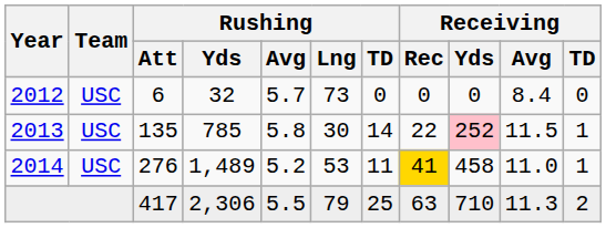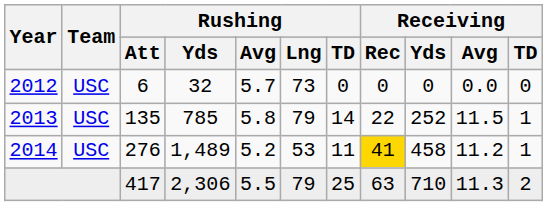 <table class="wikitable" style="text-align:center;">
 <tr>
 <th rowspan="2">Year</th>
 <th rowspan="2">Team</th>
 <th colspan="5">Rushing</th>
 <th colspan="4">Receiving</th>
 </tr>
 <tr>
 <th>Att</th>
 <th>Yds</th>
 <th>Avg</th>
 <th>Lng</th>
 <th>TD</th>
 <th>Rec</th>
 <th>Yds</th>
 <th>Avg</th>
 <th>TD</th>
 </tr>
 <tr>
 <td><a href='#'>2012</a></td>
 <td><a href='#'>USC</a></td>
 <td>6</td>
 <td>32</td>
 <td>5.7</td>
 <td>73</td>
 <td>0</td>
 <td>0</td>
 <td>0</td>
-<td>8.4</td>
+<td>0.0</td>
 <td>0</td>
 </tr>
 <tr>
 <td><a href='#'>2013</a></td>
 <td><a href='#'>USC</a></td>
 <td>135</td>
 <td>785</td>
 <td>5.8</td>
-<td>30</td>
+<td>79</td>
 <td>14</td>
 <td>22</td>
-<td style="background: pink;">252</td>
+<td>252</td>
 <td>11.5</td>
 <td>1</td>
 </tr>
 <tr>
 <td><a href='#'>2014</a></td>
 <td><a href='#'>USC</a></td>
 <td>276</td>
 <td>1,489</td>
 <td>5.2</td>
 <td>53</td>
 <td>11</td>
 <td style="background: gold;">41</td>
 <td>458</td>
-<td>11.0</td>
+<td>11.2</td>
 <td>1</td>
 </tr>
 <tr class="sortbottom" style="background:#eee;">
 <td colspan=2><strong></strong></td>
 <td>417</td>
 <td>2,306</td>
 <td>5.5</td>
 <td>79</td>
 <td>25</td>
 <td>63</td>
 <td>710</td>
 <td>11.3</td>
 <td>2</td>
 </tr>
 </table>
